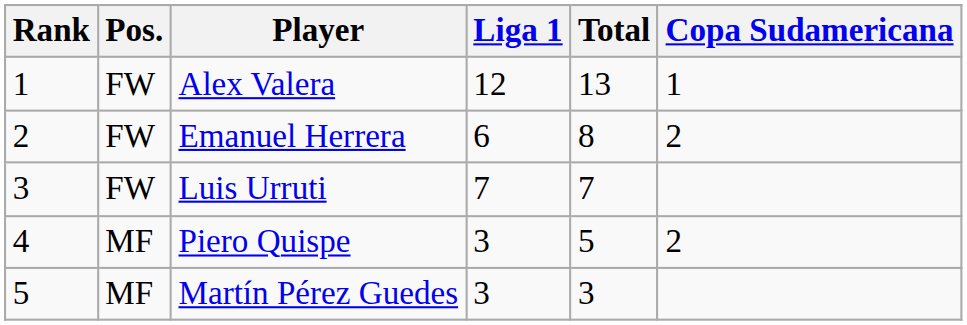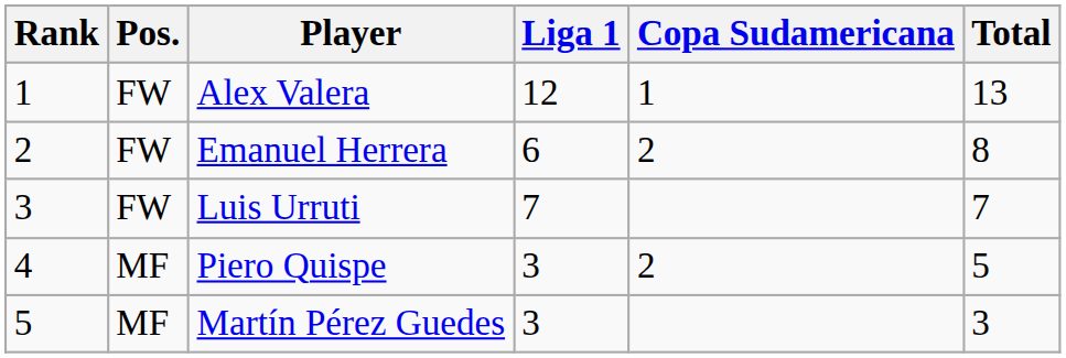 <table class="wikitable">
 <tr>
 <th>Rank</th>
 <th>Pos.</th>
 <th>Player</th>
 <th><a href='#'>Liga 1</a></th>
+<th><a href='#'>Copa Sudamericana</a></th>
 <th>Total</th>
-<th><a href='#'>Copa Sudamericana</a></th>
 </tr>
 <tr>
 <td>1</td>
 <td>FW</td>
 <td> <a href='#'>Alex Valera</a></td>
 <td>12</td>
+<td>1</td>
 <td>13</td>
-<td>1</td>
 </tr>
 <tr>
 <td>2</td>
 <td>FW</td>
 <td> <a href='#'>Emanuel Herrera</a></td>
 <td>6</td>
+<td>2</td>
 <td>8</td>
-<td>2</td>
 </tr>
 <tr>
 <td>3</td>
 <td>FW</td>
 <td> <a href='#'>Luis Urruti</a></td>
 <td>7</td>
+<td></td>
 <td>7</td>
-<td></td>
 </tr>
 <tr>
 <td>4</td>
 <td>MF</td>
 <td> <a href='#'>Piero Quispe</a></td>
 <td>3</td>
+<td>2</td>
 <td>5</td>
-<td>2</td>
 </tr>
 <tr>
 <td>5</td>
 <td>MF</td>
 <td> <a href='#'>Martín Pérez Guedes</a></td>
 <td>3</td>
+<td></td>
 <td>3</td>
-<td></td>
 </tr>
 </table>
